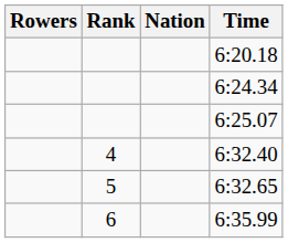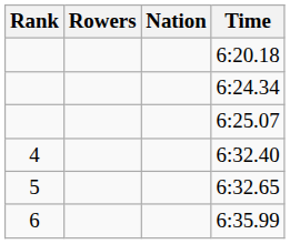 <table class="wikitable sortable" style="text-align:center">
 <tr>
+<th>Rank</th>
 <th>Rowers</th>
-<th>Rank</th>
 <th>Nation</th>
 <th>Time</th>
 </tr>
 <tr>
+<td></td>
 <td align=left data-sort-value="Schmidt, Sybille"></td>
-<td></td>
 <td align=left></td>
 <td>6:20.18</td>
 </tr>
 <tr>
+<td></td>
 <td align=left data-sort-value="Dobre, Anişoara"></td>
-<td></td>
 <td align=left></td>
 <td>6:24.34</td>
 </tr>
 <tr>
+<td></td>
 <td align=left data-sort-value="Zelikovich, Antonina"></td>
-<td></td>
 <td align=left></td>
 <td>6:25.07</td>
 </tr>
 <tr>
+<td>4</td>
 <td align=left data-sort-value="Vermulst, Laurien"></td>
-<td>4</td>
 <td align=left></td>
 <td>6:32.40</td>
 </tr>
 <tr>
+<td>5</td>
 <td align=left data-sort-value="Karlson, Kristine"></td>
-<td>5</td>
 <td align=left></td>
 <td>6:32.65</td>
 </tr>
 <tr>
+<td>6</td>
 <td align=left data-sort-value="Novotníková-Kurhajcová, Ľubica"></td>
-<td>6</td>
 <td align=left></td>
 <td>6:35.99</td>
 </tr>
 </table>
